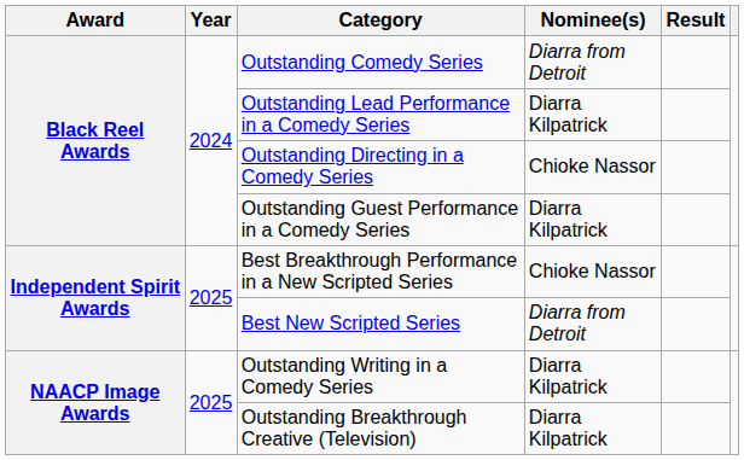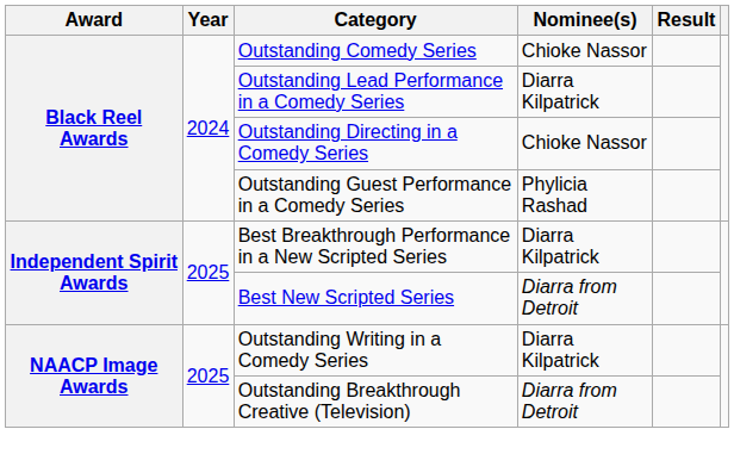 <table class="wikitable plainrowheaders sortable col6center">
 <tr>
 <th scope="col">Award</th>
 <th scope="col">Year</th>
 <th scope="col">Category</th>
 <th scope="col">Nominee(s)</th>
 <th scope="col">Result</th>
 <th scope="col" class="unsortable"></th>
 </tr>
 <tr>
 <th scope="row" rowspan="4"><a href='#'>Black Reel Awards</a></th>
 <td align="center"rowspan="4"><a href='#'>2024</a></td>
 <td><a href='#'>Outstanding Comedy Series</a></td>
-<td><em>Diarra from Detroit</em></td>
+<td>Chioke Nassor</td>
 <td></td>
 <td align="center"rowspan="4"></td>
 </tr>
 <tr>
 <td><a href='#'>Outstanding Lead Performance in a Comedy Series</a></td>
 <td>Diarra Kilpatrick</td>
 <td></td>
 </tr>
 <tr>
 <td><a href='#'>Outstanding Directing in a Comedy Series</a></td>
 <td>Chioke Nassor</td>
 <td></td>
 </tr>
 <tr>
 <td>Outstanding Guest Performance in a Comedy Series</td>
-<td>Diarra Kilpatrick</td>
+<td>Phylicia Rashad</td>
 <td></td>
 </tr>
 <tr>
 <th scope="row" rowspan="2"><a href='#'>Independent Spirit Awards</a></th>
 <td align="center"rowspan="2"><a href='#'>2025</a></td>
 <td>Best Breakthrough Performance in a New Scripted Series</td>
-<td>Chioke Nassor</td>
+<td>Diarra Kilpatrick</td>
 <td></td>
 <td align="center"rowspan="2"></td>
 </tr>
 <tr>
 <td><a href='#'>Best New Scripted Series</a></td>
 <td><em>Diarra from Detroit</em></td>
 <td></td>
 </tr>
 <tr>
 <th scope="row" rowspan="2"><a href='#'>NAACP Image Awards</a></th>
 <td align="center"rowspan="2"><a href='#'>2025</a></td>
 <td>Outstanding Writing in a Comedy Series</td>
 <td>Diarra Kilpatrick</td>
 <td></td>
 <td align="center"rowspan="2"></td>
 </tr>
 <tr>
 <td>Outstanding Breakthrough Creative (Television)</td>
-<td>Diarra Kilpatrick</td>
+<td><em>Diarra from Detroit</em></td>
 <td></td>
 </tr>
 </table>
